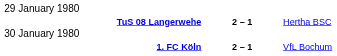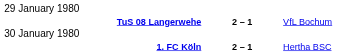 <table width=100% cellspacing=1>
 <tr>
 <th width=25%></th>
 <th width=10%></th>
 <th width=25%></th>
 <th></th>
 </tr>
 <tr>
 <td>29 January 1980</td>
 </tr>
 <tr style=font-size:90%>
 <td align=right><strong><a href='#'>TuS 08 Langerwehe</a></strong></td>
 <td align=center><strong>2 – 1</strong></td>
-<td><a href='#'>Hertha BSC</a></td>
+<td><a href='#'>VfL Bochum</a></td>
 </tr>
 <tr>
 <td>30 January 1980</td>
 </tr>
 <tr style=font-size:90%>
 <td align=right><strong><a href='#'>1. FC Köln</a></strong></td>
 <td align=center><strong>2 – 1</strong></td>
-<td><a href='#'>VfL Bochum</a></td>
+<td><a href='#'>Hertha BSC</a></td>
 </tr>
 </table>
